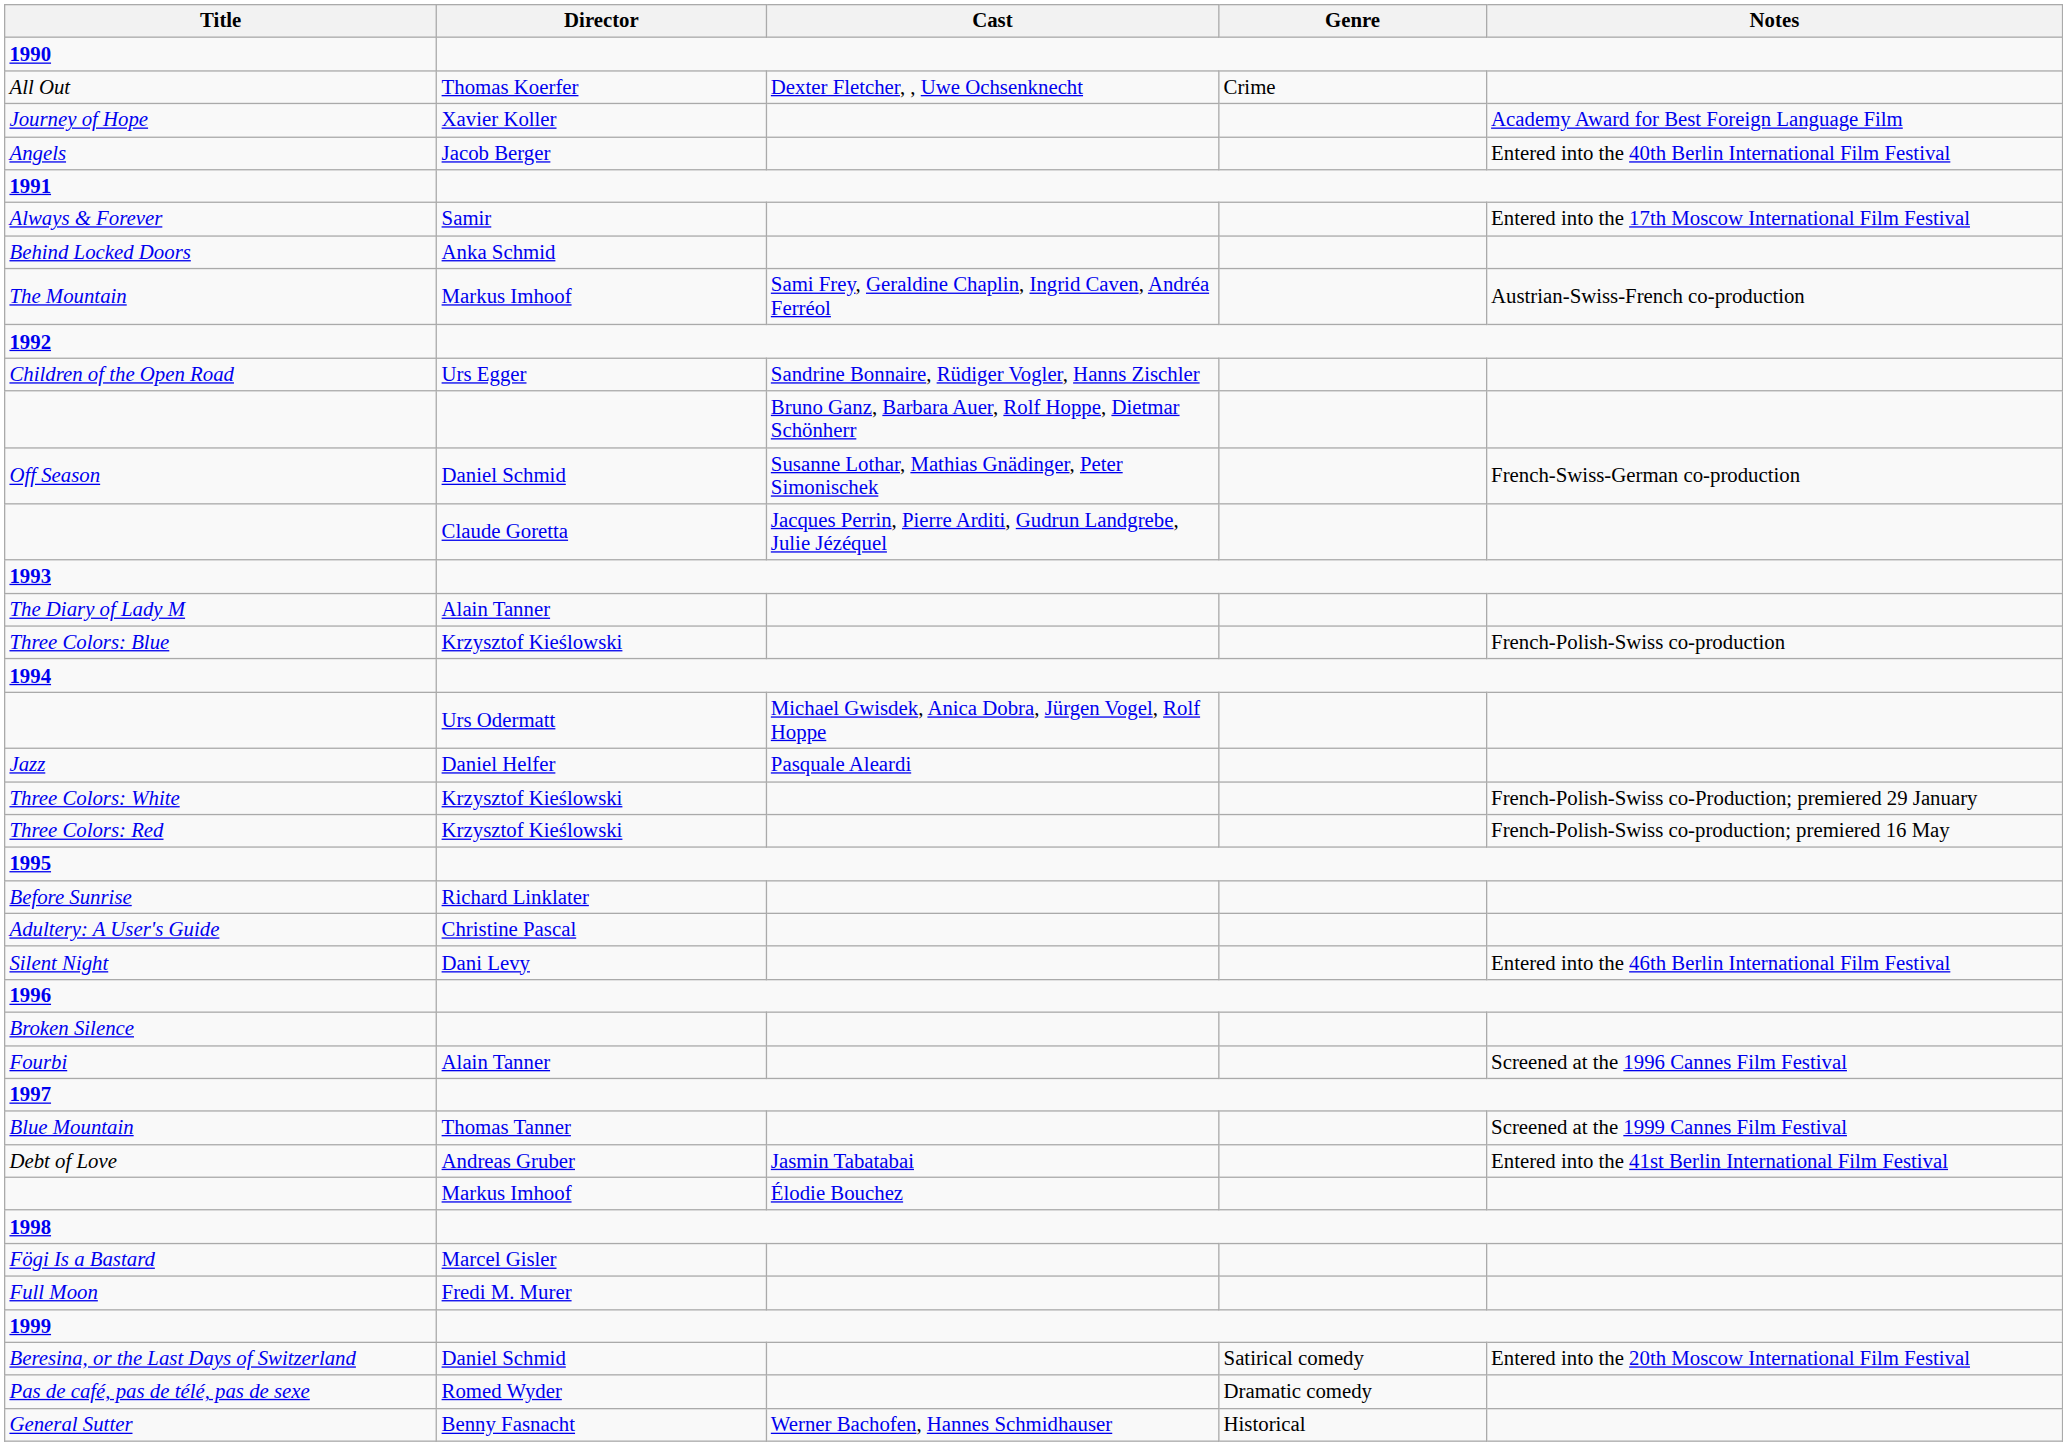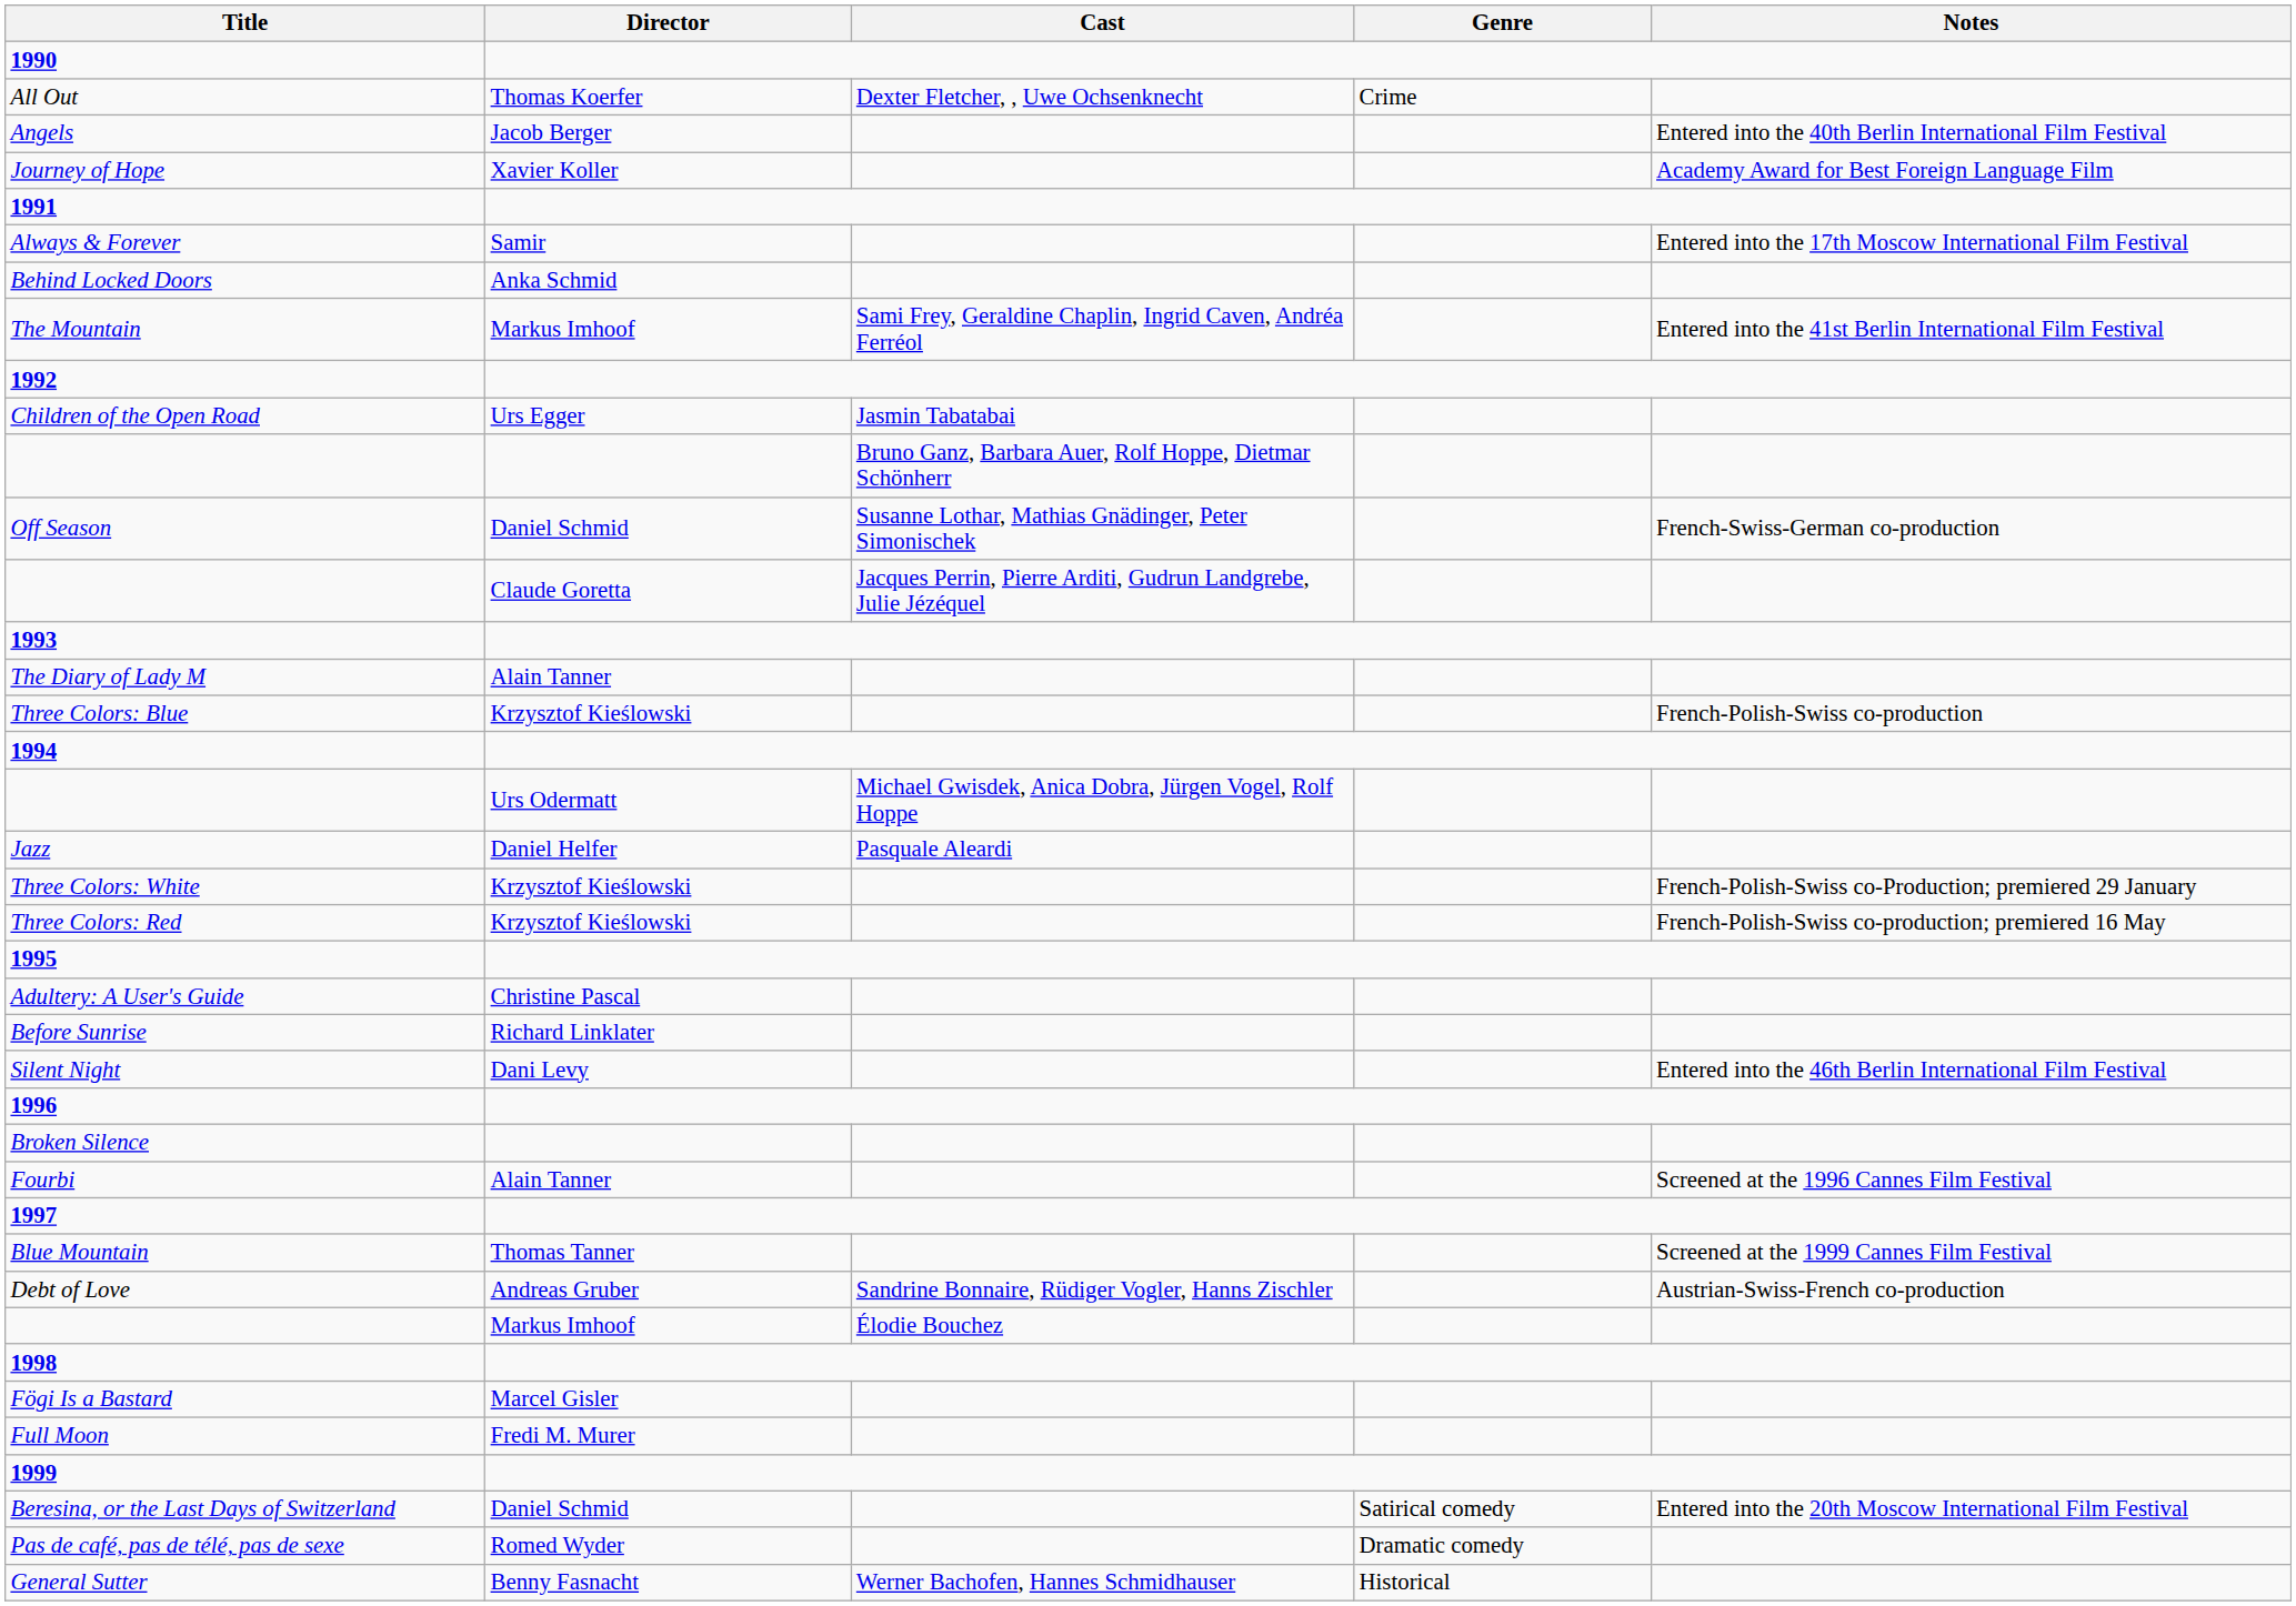 <table class="wikitable" style="width:100%;">
 <tr>
 <th style="width:21%;">Title</th>
 <th style="width:16%;">Director</th>
 <th style="width:22%;">Cast</th>
 <th style="width:13%;">Genre</th>
 <th style="width:28%;">Notes</th>
 </tr>
 <tr>
 <td><strong><a href='#'>1990</a></strong></td>
 </tr>
 <tr>
 <td><em>All Out</em></td>
 <td><a href='#'>Thomas Koerfer</a></td>
 <td><a href='#'>Dexter Fletcher</a>, , <a href='#'>Uwe Ochsenknecht</a></td>
 <td>Crime</td>
 <td></td>
 </tr>
 <tr>
+<td><em><a href='#'>Angels</a></em></td>
+<td><a href='#'>Jacob Berger</a></td>
+<td></td>
+<td></td>
+<td>Entered into the <a href='#'>40th Berlin International Film Festival</a></td>
+</tr>
+<tr>
 <td><em><a href='#'>Journey of Hope</a></em></td>
 <td><a href='#'>Xavier Koller</a></td>
 <td></td>
 <td></td>
 <td><a href='#'>Academy Award for Best Foreign Language Film</a></td>
-</tr>
-<tr>
-<td><em><a href='#'>Angels</a></em></td>
-<td><a href='#'>Jacob Berger</a></td>
-<td></td>
-<td></td>
-<td>Entered into the <a href='#'>40th Berlin International Film Festival</a></td>
 </tr>
 <tr>
 <td><strong><a href='#'>1991</a></strong></td>
 </tr>
 <tr>
 <td><em><a href='#'>Always & Forever</a></em></td>
 <td><a href='#'>Samir</a></td>
 <td></td>
 <td></td>
 <td>Entered into the <a href='#'>17th Moscow International Film Festival</a></td>
 </tr>
 <tr>
 <td><em><a href='#'>Behind Locked Doors</a></em></td>
 <td><a href='#'>Anka Schmid</a></td>
 <td></td>
 <td></td>
 <td></td>
 </tr>
 <tr>
 <td><em><a href='#'>The Mountain</a></em></td>
 <td><a href='#'>Markus Imhoof</a></td>
 <td><a href='#'>Sami Frey</a>, <a href='#'>Geraldine Chaplin</a>, <a href='#'>Ingrid Caven</a>, <a href='#'>Andréa Ferréol</a></td>
 <td></td>
-<td>Austrian-Swiss-French co-production</td>
+<td>Entered into the <a href='#'>41st Berlin International Film Festival</a></td>
 </tr>
 <tr>
 <td><strong><a href='#'>1992</a></strong></td>
 </tr>
 <tr>
 <td><em><a href='#'>Children of the Open Road</a></em></td>
 <td><a href='#'>Urs Egger</a></td>
-<td><a href='#'>Sandrine Bonnaire</a>, <a href='#'>Rüdiger Vogler</a>, <a href='#'>Hanns Zischler</a></td>
+<td><a href='#'>Jasmin Tabatabai</a></td>
 <td></td>
 <td></td>
 </tr>
 <tr>
 <td><em></em></td>
 <td></td>
 <td><a href='#'>Bruno Ganz</a>, <a href='#'>Barbara Auer</a>, <a href='#'>Rolf Hoppe</a>, <a href='#'>Dietmar Schönherr</a></td>
 <td></td>
 <td></td>
 </tr>
 <tr>
 <td><em><a href='#'>Off Season</a></em></td>
 <td><a href='#'>Daniel Schmid</a></td>
 <td><a href='#'>Susanne Lothar</a>, <a href='#'>Mathias Gnädinger</a>, <a href='#'>Peter Simonischek</a></td>
 <td></td>
 <td>French-Swiss-German co-production</td>
 </tr>
 <tr>
 <td><em></em></td>
 <td><a href='#'>Claude Goretta</a></td>
 <td><a href='#'>Jacques Perrin</a>, <a href='#'>Pierre Arditi</a>, <a href='#'>Gudrun Landgrebe</a>, <a href='#'>Julie Jézéquel</a></td>
 <td></td>
 <td></td>
 </tr>
 <tr>
 <td><strong><a href='#'>1993</a></strong></td>
 </tr>
 <tr>
 <td><em><a href='#'>The Diary of Lady M</a></em></td>
 <td><a href='#'>Alain Tanner</a></td>
 <td></td>
 <td></td>
 <td></td>
 </tr>
 <tr>
 <td><em><a href='#'>Three Colors: Blue</a></em></td>
 <td><a href='#'>Krzysztof Kieślowski</a></td>
 <td></td>
 <td></td>
 <td>French-Polish-Swiss co-production</td>
 </tr>
 <tr>
 <td><strong><a href='#'>1994</a></strong></td>
 </tr>
 <tr>
 <td><em></em></td>
 <td><a href='#'>Urs Odermatt</a></td>
 <td><a href='#'>Michael Gwisdek</a>, <a href='#'>Anica Dobra</a>, <a href='#'>Jürgen Vogel</a>, <a href='#'>Rolf Hoppe</a></td>
 <td></td>
 <td></td>
 </tr>
 <tr>
 <td><em><a href='#'>Jazz</a></em></td>
 <td><a href='#'>Daniel Helfer</a></td>
 <td><a href='#'>Pasquale Aleardi</a></td>
 <td></td>
 <td></td>
 </tr>
 <tr>
 <td><em><a href='#'>Three Colors: White</a></em></td>
 <td><a href='#'>Krzysztof Kieślowski</a></td>
 <td></td>
 <td></td>
 <td>French-Polish-Swiss co-Production; premiered 29 January</td>
 </tr>
 <tr>
 <td><em><a href='#'>Three Colors: Red</a></em></td>
 <td><a href='#'>Krzysztof Kieślowski</a></td>
 <td></td>
 <td></td>
 <td>French-Polish-Swiss co-production; premiered 16 May</td>
 </tr>
 <tr>
 <td><strong><a href='#'>1995</a></strong></td>
 </tr>
 <tr>
-<td><em><a href='#'>Before Sunrise</a></em></td>
-<td><a href='#'>Richard Linklater</a></td>
+<td><em><a href='#'>Adultery: A User's Guide</a></em></td>
+<td><a href='#'>Christine Pascal</a></td>
 <td></td>
 <td></td>
 <td></td>
 </tr>
 <tr>
-<td><em><a href='#'>Adultery: A User's Guide</a></em></td>
-<td><a href='#'>Christine Pascal</a></td>
+<td><em><a href='#'>Before Sunrise</a></em></td>
+<td><a href='#'>Richard Linklater</a></td>
 <td></td>
 <td></td>
 <td></td>
 </tr>
 <tr>
 <td><em><a href='#'>Silent Night</a></em></td>
 <td><a href='#'>Dani Levy</a></td>
 <td></td>
 <td></td>
 <td>Entered into the <a href='#'>46th Berlin International Film Festival</a></td>
 </tr>
 <tr>
 <td><strong><a href='#'>1996</a></strong></td>
 </tr>
 <tr>
 <td><em><a href='#'>Broken Silence</a></em></td>
 <td></td>
 <td></td>
 <td></td>
 <td></td>
 </tr>
 <tr>
 <td><em><a href='#'>Fourbi</a></em></td>
 <td><a href='#'>Alain Tanner</a></td>
 <td></td>
 <td></td>
 <td>Screened at the <a href='#'>1996 Cannes Film Festival</a></td>
 </tr>
 <tr>
 <td><strong><a href='#'>1997</a></strong></td>
 </tr>
 <tr>
 <td><em><a href='#'>Blue Mountain</a></em></td>
 <td><a href='#'>Thomas Tanner</a></td>
 <td></td>
 <td></td>
 <td>Screened at the <a href='#'>1999 Cannes Film Festival</a></td>
 </tr>
 <tr>
 <td><em>Debt of Love</em></td>
 <td><a href='#'>Andreas Gruber</a></td>
-<td><a href='#'>Jasmin Tabatabai</a></td>
+<td><a href='#'>Sandrine Bonnaire</a>, <a href='#'>Rüdiger Vogler</a>, <a href='#'>Hanns Zischler</a></td>
 <td></td>
-<td>Entered into the <a href='#'>41st Berlin International Film Festival</a></td>
+<td>Austrian-Swiss-French co-production</td>
 </tr>
 <tr>
 <td><em></em></td>
 <td><a href='#'>Markus Imhoof</a></td>
 <td><a href='#'>Élodie Bouchez</a></td>
 <td></td>
 <td></td>
 </tr>
 <tr>
 <td><strong><a href='#'>1998</a></strong></td>
 </tr>
 <tr>
 <td><em><a href='#'>Fögi Is a Bastard</a></em></td>
 <td><a href='#'>Marcel Gisler</a></td>
 <td></td>
 <td></td>
 <td></td>
 </tr>
 <tr>
 <td><em><a href='#'>Full Moon</a></em></td>
 <td><a href='#'>Fredi M. Murer</a></td>
 <td></td>
 <td></td>
 <td></td>
 </tr>
 <tr>
 <td><strong><a href='#'>1999</a></strong></td>
 </tr>
 <tr>
 <td><em><a href='#'>Beresina, or the Last Days of Switzerland</a></em></td>
 <td><a href='#'>Daniel Schmid</a></td>
 <td></td>
 <td>Satirical comedy</td>
 <td>Entered into the <a href='#'>20th Moscow International Film Festival</a></td>
 </tr>
 <tr>
 <td><em><a href='#'>Pas de café, pas de télé, pas de sexe</a></em></td>
 <td><a href='#'>Romed Wyder</a></td>
 <td></td>
 <td>Dramatic comedy</td>
 <td></td>
 </tr>
 <tr>
 <td><em><a href='#'>General Sutter</a></em></td>
 <td><a href='#'>Benny Fasnacht</a></td>
 <td><a href='#'>Werner Bachofen</a>, <a href='#'>Hannes Schmidhauser</a></td>
 <td>Historical</td>
 <td></td>
 </tr>
 </table>
